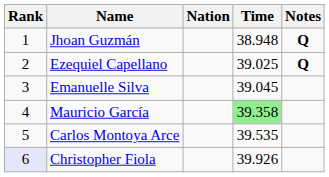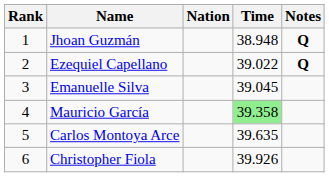 <table class="wikitable sortable">
 <tr>
 <th>Rank</th>
 <th>Name</th>
 <th>Nation</th>
 <th>Time</th>
 <th>Notes</th>
 </tr>
 <tr>
 <td align="center">1</td>
 <td><a href='#'>Jhoan Guzmán</a></td>
 <td></td>
 <td align="center">38.948</td>
 <td align="center"><strong>Q</strong></td>
 </tr>
 <tr>
 <td align="center">2</td>
 <td><a href='#'>Ezequiel Capellano</a></td>
 <td></td>
-<td align="center">39.025</td>
+<td align="center">39.022</td>
 <td align="center"><strong>Q</strong></td>
 </tr>
 <tr>
 <td align="center">3</td>
 <td><a href='#'>Emanuelle Silva</a></td>
 <td></td>
 <td align="center">39.045</td>
 <td align="center"></td>
 </tr>
 <tr>
 <td align="center">4</td>
 <td><a href='#'>Mauricio García</a></td>
 <td></td>
 <td align="center" style="background: lightgreen;">39.358</td>
 <td align="center"></td>
 </tr>
 <tr>
 <td align="center">5</td>
 <td><a href='#'>Carlos Montoya Arce</a></td>
 <td></td>
-<td align="center">39.535</td>
+<td align="center">39.635</td>
 <td align="center"></td>
 </tr>
 <tr>
-<td align="center" style="background: lavender;">6</td>
+<td align="center">6</td>
 <td><a href='#'>Christopher Fiola</a></td>
 <td></td>
 <td align="center">39.926</td>
 <td align="center"></td>
 </tr>
 </table>
